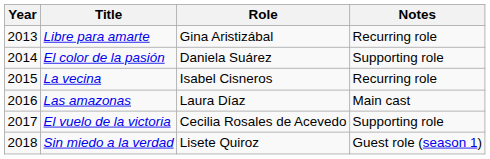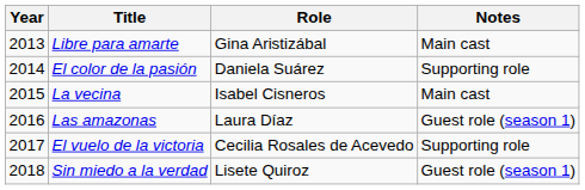 <table class="wikitable sortable">
 <tr>
 <th>Year</th>
 <th>Title</th>
 <th>Role</th>
 <th>Notes</th>
 </tr>
 <tr>
 <td>2013</td>
 <td><em><a href='#'>Libre para amarte</a></em></td>
 <td>Gina Aristizábal</td>
-<td>Recurring role</td>
+<td>Main cast</td>
 </tr>
 <tr>
 <td>2014</td>
 <td><em><a href='#'>El color de la pasión</a></em></td>
 <td>Daniela Suárez</td>
 <td>Supporting role</td>
 </tr>
 <tr>
 <td>2015</td>
 <td><em><a href='#'>La vecina</a></em></td>
 <td>Isabel Cisneros</td>
-<td>Recurring role</td>
+<td>Main cast</td>
 </tr>
 <tr>
 <td>2016</td>
 <td><em><a href='#'>Las amazonas</a></em></td>
 <td>Laura Díaz</td>
-<td>Main cast</td>
+<td>Guest role (<a href='#'>season 1</a>)</td>
 </tr>
 <tr>
 <td>2017</td>
 <td><em><a href='#'>El vuelo de la victoria</a></em></td>
 <td>Cecilia Rosales de Acevedo</td>
 <td>Supporting role</td>
 </tr>
 <tr>
 <td>2018</td>
 <td><em><a href='#'>Sin miedo a la verdad</a></em></td>
 <td>Lisete Quiroz</td>
 <td>Guest role (<a href='#'>season 1</a>)</td>
 </tr>
 </table>
